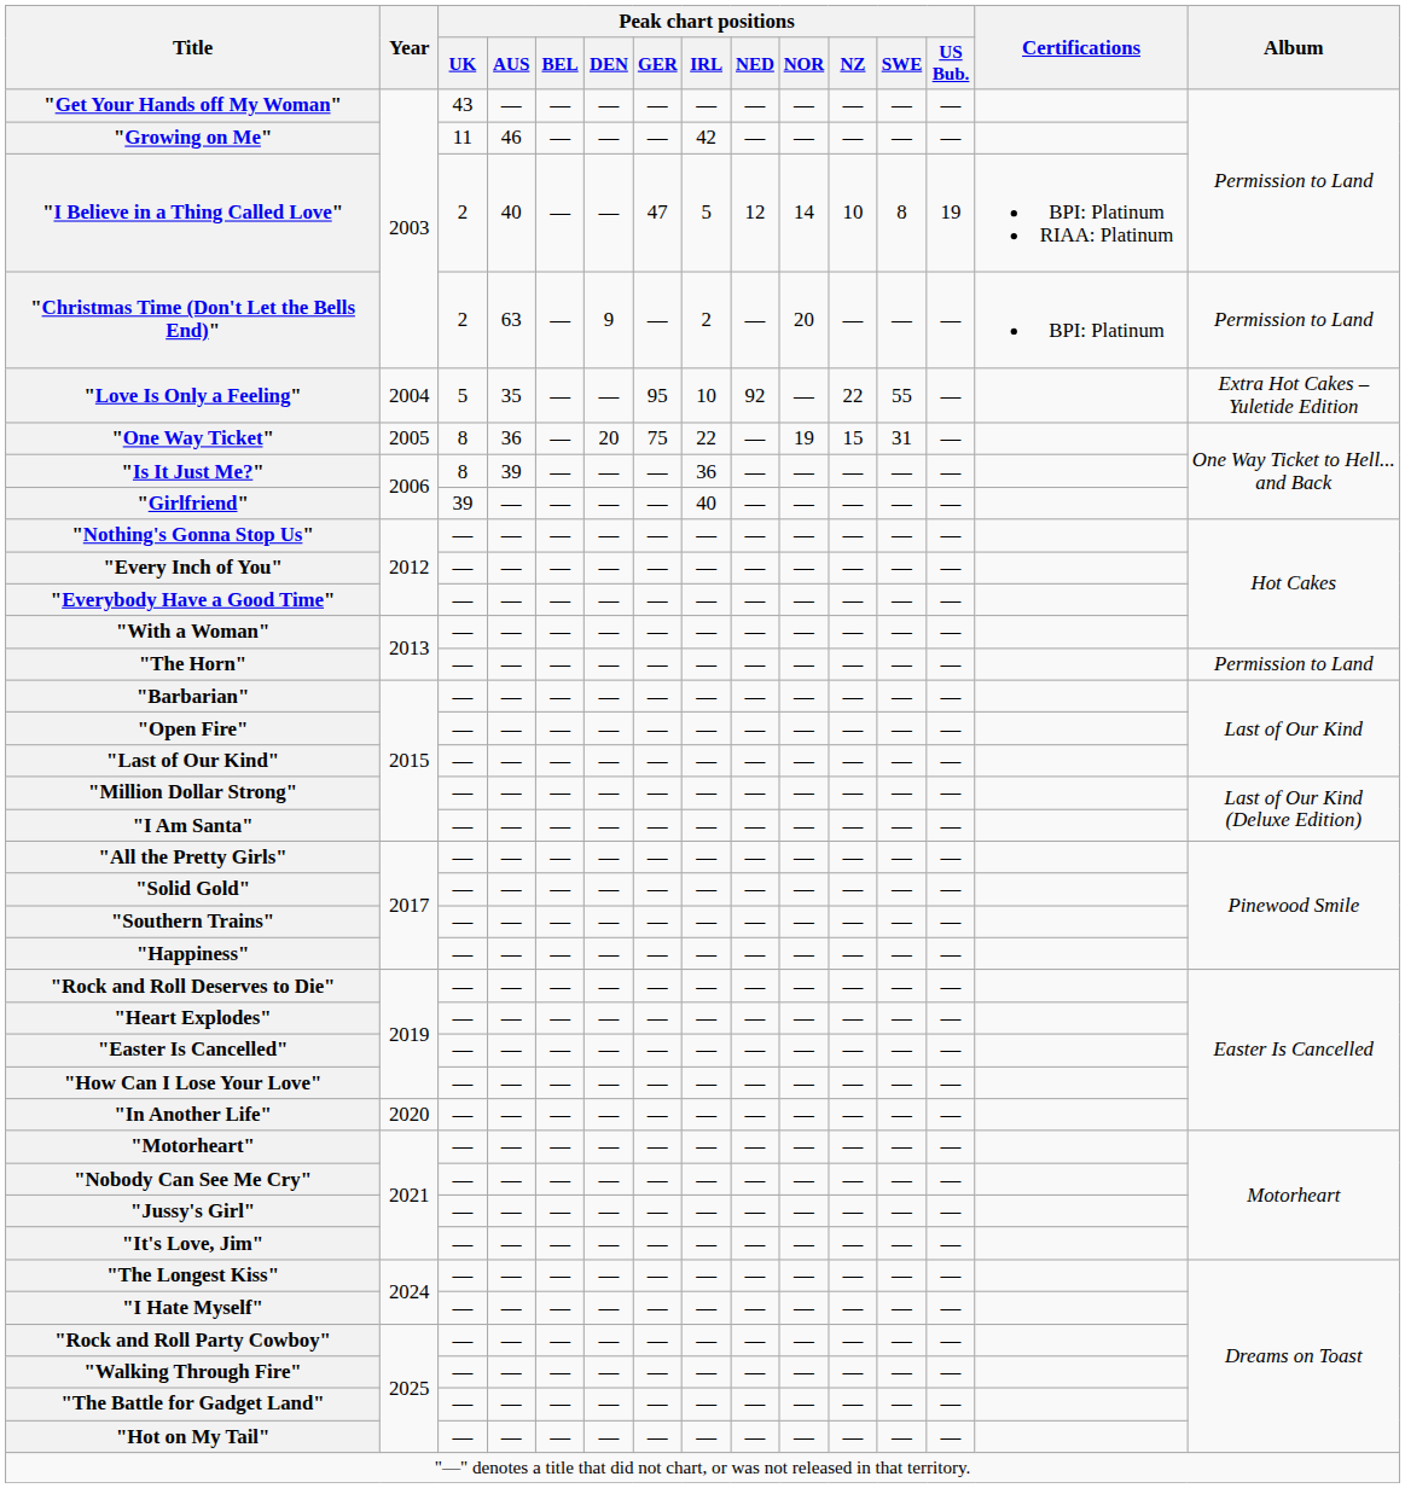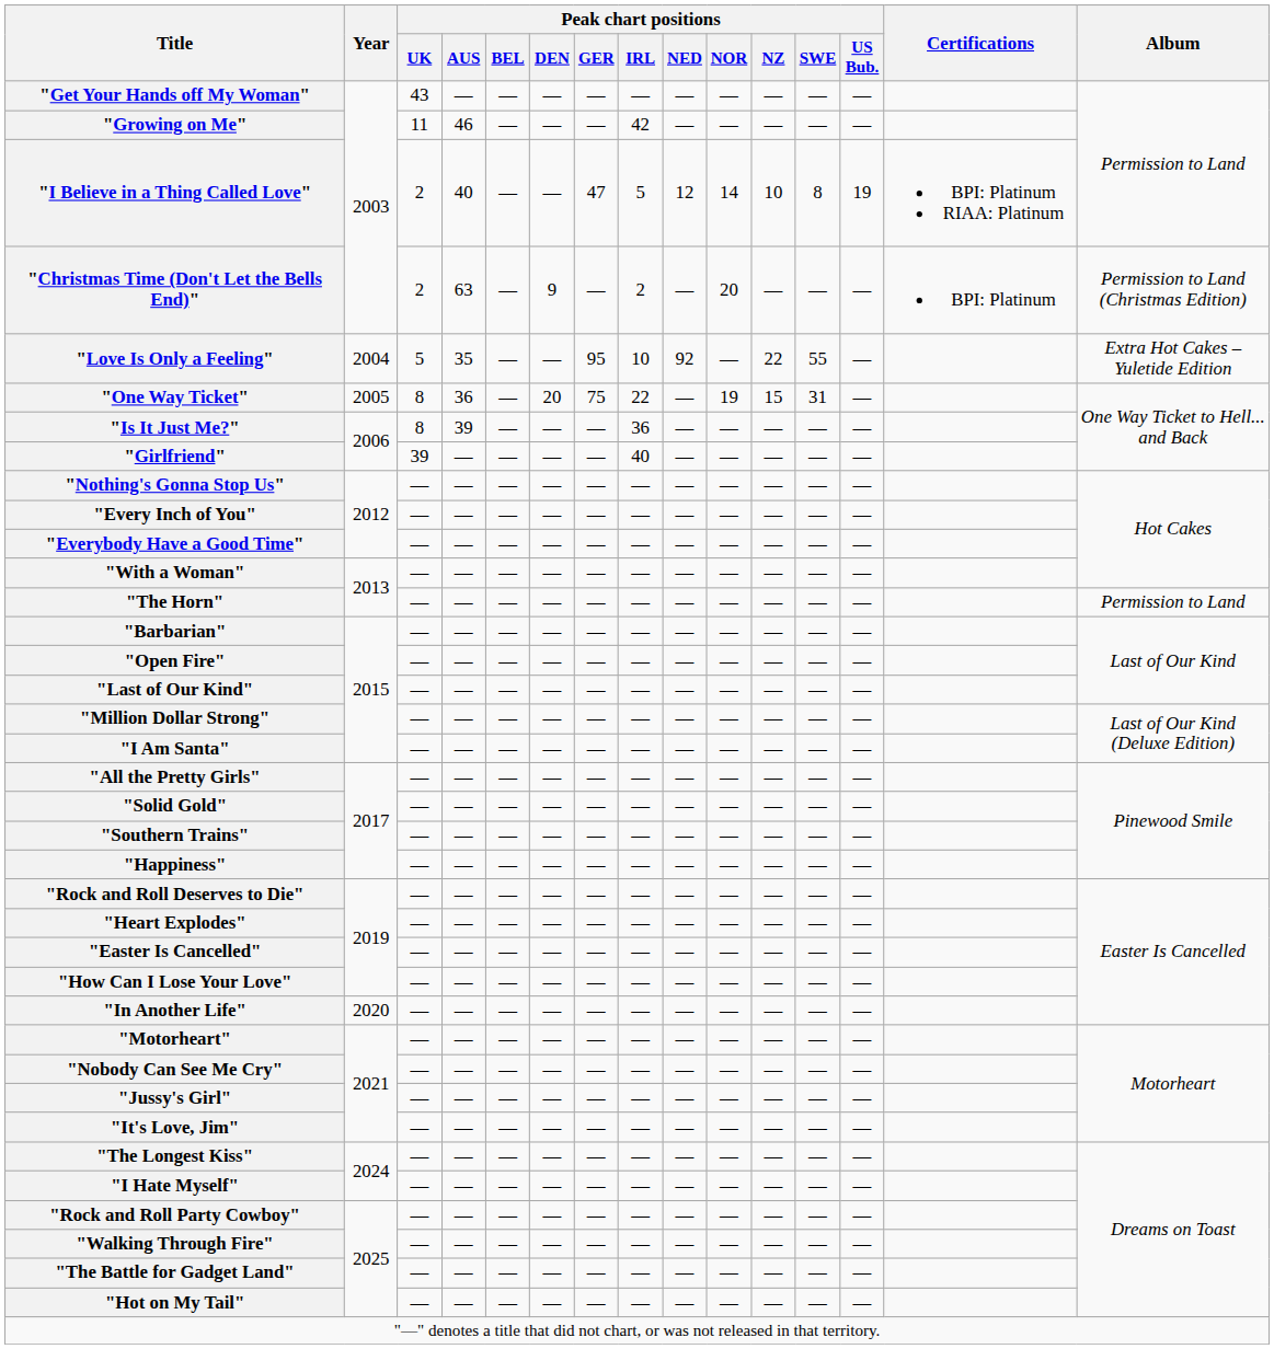 <table class="wikitable plainrowheaders" style="text-align:center;">
 <tr>
 <th scope="col" rowspan="2" style="width:18em;">Title</th>
 <th scope="col" rowspan="2" style="width:2.4em;">Year</th>
 <th scope="col" colspan="11">Peak chart positions</th>
 <th scope="col" rowspan="2" style="width:10em;"><a href='#'>Certifications</a></th>
 <th scope="col" rowspan="2" style="width:10em;">Album</th>
 </tr>
 <tr>
 <th scope="col" style="width:2.2em;font-size:90%;"><a href='#'>UK</a><br></th>
 <th scope="col" style="width:2.2em;font-size:90%;"><a href='#'>AUS</a><br></th>
 <th scope="col" style="width:2.2em;font-size:90%;"><a href='#'>BEL</a><br></th>
 <th scope="col" style="width:2.2em;font-size:90%;"><a href='#'>DEN</a><br></th>
 <th scope="col" style="width:2.2em;font-size:90%;"><a href='#'>GER</a><br></th>
 <th scope="col" style="width:2.2em;font-size:90%;"><a href='#'>IRL</a><br></th>
 <th scope="col" style="width:2.2em;font-size:90%;"><a href='#'>NED</a><br></th>
 <th scope="col" style="width:2.2em;font-size:90%;"><a href='#'>NOR</a><br></th>
 <th scope="col" style="width:2.2em;font-size:90%;"><a href='#'>NZ</a><br></th>
 <th scope="col" style="width:2.2em;font-size:90%;"><a href='#'>SWE</a><br></th>
 <th scope="col" style="width:2.2em;font-size:90%;"><a href='#'>US<br>Bub.</a><br></th>
 </tr>
 <tr>
 <th scope="row">"<a href='#'>Get Your Hands off My Woman</a>"</th>
 <td rowspan="4">2003</td>
 <td>43</td>
 <td>—</td>
 <td>—</td>
 <td>—</td>
 <td>—</td>
 <td>—</td>
 <td>—</td>
 <td>—</td>
 <td>—</td>
 <td>—</td>
 <td>—</td>
 <td></td>
 <td rowspan="3"><em>Permission to Land</em></td>
 </tr>
 <tr>
 <th scope="row">"<a href='#'>Growing on Me</a>"</th>
 <td>11</td>
 <td>46</td>
 <td>—</td>
 <td>—</td>
 <td>—</td>
 <td>42</td>
 <td>—</td>
 <td>—</td>
 <td>—</td>
 <td>—</td>
 <td>—</td>
 <td></td>
 </tr>
 <tr>
 <th scope="row">"<a href='#'>I Believe in a Thing Called Love</a>"</th>
 <td>2</td>
 <td>40</td>
 <td>—</td>
 <td>—</td>
 <td>47</td>
 <td>5</td>
 <td>12</td>
 <td>14</td>
 <td>10</td>
 <td>8</td>
 <td>19</td>
 <td><br><ul><li>BPI: Platinum</li><li>RIAA: Platinum</li></ul></td>
 </tr>
 <tr>
 <th scope="row">"<a href='#'>Christmas Time (Don't Let the Bells End)</a>"</th>
 <td>2</td>
 <td>63</td>
 <td>—</td>
 <td>9</td>
 <td>—</td>
 <td>2</td>
 <td>—</td>
 <td>20</td>
 <td>—</td>
 <td>—</td>
 <td>—</td>
 <td><br><ul><li>BPI: Platinum</li></ul></td>
-<td rowspan="1"><em>Permission to Land</em></td>
+<td rowspan="1"><em>Permission to Land (Christmas Edition)</em></td>
 </tr>
 <tr>
 <th scope="row">"<a href='#'>Love Is Only a Feeling</a>"</th>
 <td>2004</td>
 <td>5</td>
 <td>35</td>
 <td>—</td>
 <td>—</td>
 <td>95</td>
 <td>10</td>
 <td>92</td>
 <td>—</td>
 <td>22</td>
 <td>55</td>
 <td>—</td>
 <td></td>
 <td rowspan="1"><em>Extra Hot Cakes – Yuletide Edition</em></td>
 </tr>
 <tr>
 <th scope="row">"<a href='#'>One Way Ticket</a>"</th>
 <td>2005</td>
 <td>8</td>
 <td>36</td>
 <td>—</td>
 <td>20</td>
 <td>75</td>
 <td>22</td>
 <td>—</td>
 <td>19</td>
 <td>15</td>
 <td>31</td>
 <td>—</td>
 <td></td>
 <td rowspan="3"><em>One Way Ticket to Hell... and Back</em></td>
 </tr>
 <tr>
 <th scope="row">"<a href='#'>Is It Just Me?</a>"</th>
 <td rowspan="2">2006</td>
 <td>8</td>
 <td>39</td>
 <td>—</td>
 <td>—</td>
 <td>—</td>
 <td>36</td>
 <td>—</td>
 <td>—</td>
 <td>—</td>
 <td>—</td>
 <td>—</td>
 <td></td>
 </tr>
 <tr>
 <th scope="row">"<a href='#'>Girlfriend</a>"</th>
 <td>39</td>
 <td>—</td>
 <td>—</td>
 <td>—</td>
 <td>—</td>
 <td>40</td>
 <td>—</td>
 <td>—</td>
 <td>—</td>
 <td>—</td>
 <td>—</td>
 <td></td>
 </tr>
 <tr>
 <th scope="row">"<a href='#'>Nothing's Gonna Stop Us</a>"</th>
 <td rowspan="3">2012</td>
 <td>—</td>
 <td>—</td>
 <td>—</td>
 <td>—</td>
 <td>—</td>
 <td>—</td>
 <td>—</td>
 <td>—</td>
 <td>—</td>
 <td>—</td>
 <td>—</td>
 <td></td>
 <td rowspan="4"><em>Hot Cakes</em></td>
 </tr>
 <tr>
 <th scope="row">"Every Inch of You"</th>
 <td>—</td>
 <td>—</td>
 <td>—</td>
 <td>—</td>
 <td>—</td>
 <td>—</td>
 <td>—</td>
 <td>—</td>
 <td>—</td>
 <td>—</td>
 <td>—</td>
 <td></td>
 </tr>
 <tr>
 <th scope="row">"<a href='#'>Everybody Have a Good Time</a>"</th>
 <td>—</td>
 <td>—</td>
 <td>—</td>
 <td>—</td>
 <td>—</td>
 <td>—</td>
 <td>—</td>
 <td>—</td>
 <td>—</td>
 <td>—</td>
 <td>—</td>
 <td></td>
 </tr>
 <tr>
 <th scope="row">"With a Woman"</th>
 <td rowspan="2">2013</td>
 <td>—</td>
 <td>—</td>
 <td>—</td>
 <td>—</td>
 <td>—</td>
 <td>—</td>
 <td>—</td>
 <td>—</td>
 <td>—</td>
 <td>—</td>
 <td>—</td>
 <td></td>
 </tr>
 <tr>
 <th scope="row">"The Horn"</th>
 <td>—</td>
 <td>—</td>
 <td>—</td>
 <td>—</td>
 <td>—</td>
 <td>—</td>
 <td>—</td>
 <td>—</td>
 <td>—</td>
 <td>—</td>
 <td>—</td>
 <td></td>
 <td rowspan="1"><em>Permission to Land</em></td>
 </tr>
 <tr>
 <th scope="row">"Barbarian"</th>
 <td rowspan="5">2015</td>
 <td>—</td>
 <td>—</td>
 <td>—</td>
 <td>—</td>
 <td>—</td>
 <td>—</td>
 <td>—</td>
 <td>—</td>
 <td>—</td>
 <td>—</td>
 <td>—</td>
 <td></td>
 <td rowspan="3"><em>Last of Our Kind</em></td>
 </tr>
 <tr>
 <th scope="row">"Open Fire"</th>
 <td>—</td>
 <td>—</td>
 <td>—</td>
 <td>—</td>
 <td>—</td>
 <td>—</td>
 <td>—</td>
 <td>—</td>
 <td>—</td>
 <td>—</td>
 <td>—</td>
 <td></td>
 </tr>
 <tr>
 <th scope="row">"Last of Our Kind"</th>
 <td>—</td>
 <td>—</td>
 <td>—</td>
 <td>—</td>
 <td>—</td>
 <td>—</td>
 <td>—</td>
 <td>—</td>
 <td>—</td>
 <td>—</td>
 <td>—</td>
 <td></td>
 </tr>
 <tr>
 <th scope="row">"Million Dollar Strong"</th>
 <td>—</td>
 <td>—</td>
 <td>—</td>
 <td>—</td>
 <td>—</td>
 <td>—</td>
 <td>—</td>
 <td>—</td>
 <td>—</td>
 <td>—</td>
 <td>—</td>
 <td></td>
 <td rowspan="2"><em>Last of Our Kind (Deluxe Edition)</em></td>
 </tr>
 <tr>
 <th scope="row">"I Am Santa"</th>
 <td>—</td>
 <td>—</td>
 <td>—</td>
 <td>—</td>
 <td>—</td>
 <td>—</td>
 <td>—</td>
 <td>—</td>
 <td>—</td>
 <td>—</td>
 <td>—</td>
 <td></td>
 </tr>
 <tr>
 <th scope="row">"All the Pretty Girls"</th>
 <td rowspan="4">2017</td>
 <td>—</td>
 <td>—</td>
 <td>—</td>
 <td>—</td>
 <td>—</td>
 <td>—</td>
 <td>—</td>
 <td>—</td>
 <td>—</td>
 <td>—</td>
 <td>—</td>
 <td></td>
 <td rowspan="4"><em>Pinewood Smile</em></td>
 </tr>
 <tr>
 <th scope="row">"Solid Gold"</th>
 <td>—</td>
 <td>—</td>
 <td>—</td>
 <td>—</td>
 <td>—</td>
 <td>—</td>
 <td>—</td>
 <td>—</td>
 <td>—</td>
 <td>—</td>
 <td>—</td>
 <td></td>
 </tr>
 <tr>
 <th scope="row">"Southern Trains"</th>
 <td>—</td>
 <td>—</td>
 <td>—</td>
 <td>—</td>
 <td>—</td>
 <td>—</td>
 <td>—</td>
 <td>—</td>
 <td>—</td>
 <td>—</td>
 <td>—</td>
 <td></td>
 </tr>
 <tr>
 <th scope="row">"Happiness"</th>
 <td>—</td>
 <td>—</td>
 <td>—</td>
 <td>—</td>
 <td>—</td>
 <td>—</td>
 <td>—</td>
 <td>—</td>
 <td>—</td>
 <td>—</td>
 <td>—</td>
 <td></td>
 </tr>
 <tr>
 <th scope="row">"Rock and Roll Deserves to Die"</th>
 <td rowspan="4">2019</td>
 <td>—</td>
 <td>—</td>
 <td>—</td>
 <td>—</td>
 <td>—</td>
 <td>—</td>
 <td>—</td>
 <td>—</td>
 <td>—</td>
 <td>—</td>
 <td>—</td>
 <td></td>
 <td rowspan="5"><em>Easter Is Cancelled</em></td>
 </tr>
 <tr>
 <th scope="row">"Heart Explodes"</th>
 <td>—</td>
 <td>—</td>
 <td>—</td>
 <td>—</td>
 <td>—</td>
 <td>—</td>
 <td>—</td>
 <td>—</td>
 <td>—</td>
 <td>—</td>
 <td>—</td>
 <td></td>
 </tr>
 <tr>
 <th scope="row">"Easter Is Cancelled"</th>
 <td>—</td>
 <td>—</td>
 <td>—</td>
 <td>—</td>
 <td>—</td>
 <td>—</td>
 <td>—</td>
 <td>—</td>
 <td>—</td>
 <td>—</td>
 <td>—</td>
 <td></td>
 </tr>
 <tr>
 <th scope="row">"How Can I Lose Your Love"</th>
 <td>—</td>
 <td>—</td>
 <td>—</td>
 <td>—</td>
 <td>—</td>
 <td>—</td>
 <td>—</td>
 <td>—</td>
 <td>—</td>
 <td>—</td>
 <td>—</td>
 <td></td>
 </tr>
 <tr>
 <th scope="row">"In Another Life"</th>
 <td rowspan="1">2020</td>
 <td>—</td>
 <td>—</td>
 <td>—</td>
 <td>—</td>
 <td>—</td>
 <td>—</td>
 <td>—</td>
 <td>—</td>
 <td>—</td>
 <td>—</td>
 <td>—</td>
 <td></td>
 </tr>
 <tr>
 <th scope="row">"Motorheart"</th>
 <td rowspan="4">2021</td>
 <td>—</td>
 <td>—</td>
 <td>—</td>
 <td>—</td>
 <td>—</td>
 <td>—</td>
 <td>—</td>
 <td>—</td>
 <td>—</td>
 <td>—</td>
 <td>—</td>
 <td></td>
 <td rowspan="4"><em>Motorheart</em></td>
 </tr>
 <tr>
 <th scope="row">"Nobody Can See Me Cry"</th>
 <td>—</td>
 <td>—</td>
 <td>—</td>
 <td>—</td>
 <td>—</td>
 <td>—</td>
 <td>—</td>
 <td>—</td>
 <td>—</td>
 <td>—</td>
 <td>—</td>
 <td></td>
 </tr>
 <tr>
 <th scope="row">"Jussy's Girl"</th>
 <td>—</td>
 <td>—</td>
 <td>—</td>
 <td>—</td>
 <td>—</td>
 <td>—</td>
 <td>—</td>
 <td>—</td>
 <td>—</td>
 <td>—</td>
 <td>—</td>
 <td></td>
 </tr>
 <tr>
 <th scope="row">"It's Love, Jim"</th>
 <td>—</td>
 <td>—</td>
 <td>—</td>
 <td>—</td>
 <td>—</td>
 <td>—</td>
 <td>—</td>
 <td>—</td>
 <td>—</td>
 <td>—</td>
 <td>—</td>
 <td></td>
 </tr>
 <tr>
 <th scope="row">"The Longest Kiss"</th>
 <td rowspan="2">2024</td>
 <td>—</td>
 <td>—</td>
 <td>—</td>
 <td>—</td>
 <td>—</td>
 <td>—</td>
 <td>—</td>
 <td>—</td>
 <td>—</td>
 <td>—</td>
 <td>—</td>
 <td></td>
 <td rowspan="6"><em>Dreams on Toast</em></td>
 </tr>
 <tr>
 <th scope="row">"I Hate Myself"</th>
 <td>—</td>
 <td>—</td>
 <td>—</td>
 <td>—</td>
 <td>—</td>
 <td>—</td>
 <td>—</td>
 <td>—</td>
 <td>—</td>
 <td>—</td>
 <td>—</td>
 <td></td>
 </tr>
 <tr>
 <th scope="row">"Rock and Roll Party Cowboy"</th>
 <td rowspan="4">2025</td>
 <td>—</td>
 <td>—</td>
 <td>—</td>
 <td>—</td>
 <td>—</td>
 <td>—</td>
 <td>—</td>
 <td>—</td>
 <td>—</td>
 <td>—</td>
 <td>—</td>
 <td></td>
 </tr>
 <tr>
 <th scope="row">"Walking Through Fire"</th>
 <td>—</td>
 <td>—</td>
 <td>—</td>
 <td>—</td>
 <td>—</td>
 <td>—</td>
 <td>—</td>
 <td>—</td>
 <td>—</td>
 <td>—</td>
 <td>—</td>
 <td></td>
 </tr>
 <tr>
 <th scope="row">"The Battle for Gadget Land"</th>
 <td>—</td>
 <td>—</td>
 <td>—</td>
 <td>—</td>
 <td>—</td>
 <td>—</td>
 <td>—</td>
 <td>—</td>
 <td>—</td>
 <td>—</td>
 <td>—</td>
 <td></td>
 </tr>
 <tr>
 <th scope="row">"Hot on My Tail"</th>
 <td>—</td>
 <td>—</td>
 <td>—</td>
 <td>—</td>
 <td>—</td>
 <td>—</td>
 <td>—</td>
 <td>—</td>
 <td>—</td>
 <td>—</td>
 <td>—</td>
 <td></td>
 </tr>
 <tr>
 <td colspan="16" style="font-size:90%">"—" denotes a title that did not chart, or was not released in that territory.</td>
 </tr>
 </table>
